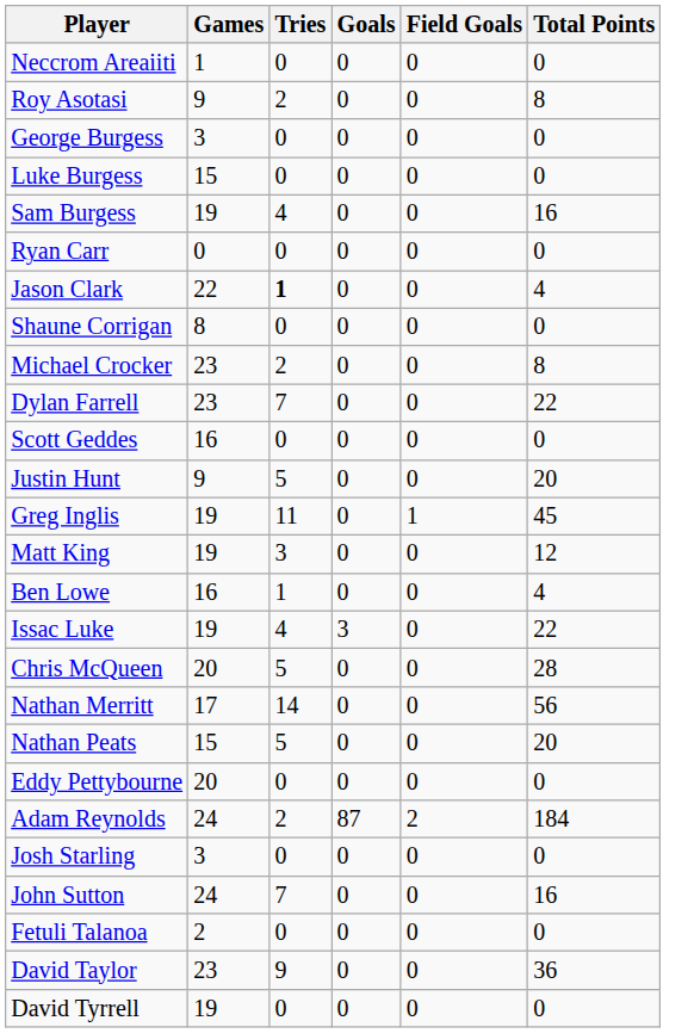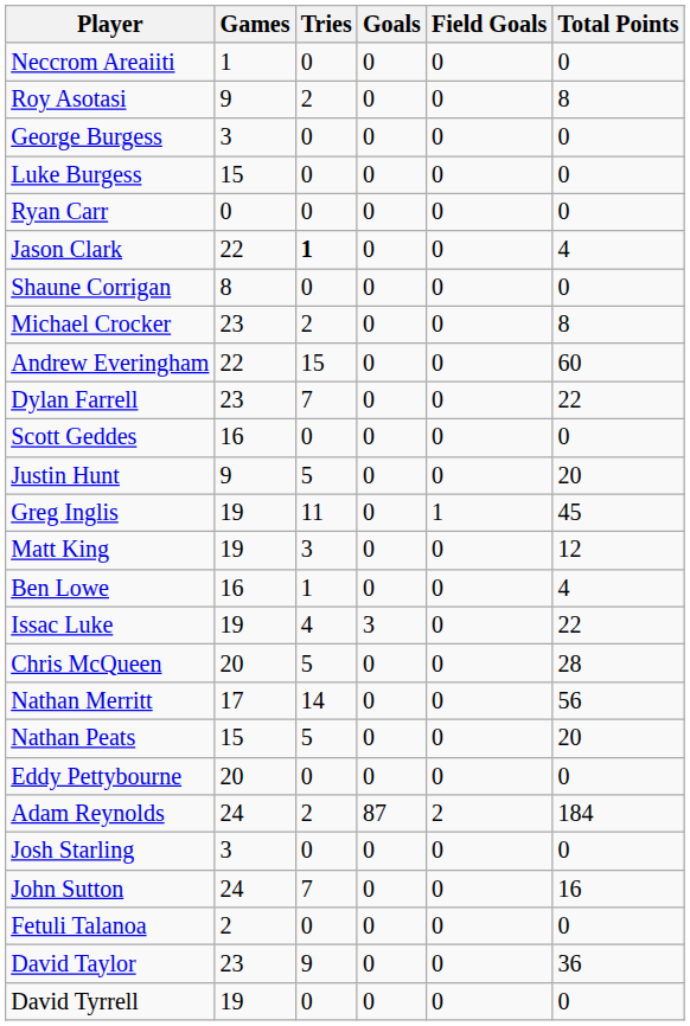 <table class="wikitable sortable">
 <tr>
 <th>Player</th>
 <th>Games</th>
 <th>Tries</th>
 <th>Goals</th>
 <th>Field Goals</th>
 <th>Total Points</th>
 </tr>
 <tr>
 <td><a href='#'>Neccrom Areaiiti</a></td>
 <td>1</td>
 <td>0</td>
 <td>0</td>
 <td>0</td>
 <td>0</td>
 </tr>
 <tr>
 <td><a href='#'>Roy Asotasi</a></td>
 <td>9</td>
 <td>2</td>
 <td>0</td>
 <td>0</td>
 <td>8</td>
 </tr>
 <tr>
 <td><a href='#'>George Burgess</a></td>
 <td>3</td>
 <td>0</td>
 <td>0</td>
 <td>0</td>
 <td>0</td>
 </tr>
 <tr>
 <td><a href='#'>Luke Burgess</a></td>
 <td>15</td>
 <td>0</td>
 <td>0</td>
 <td>0</td>
 <td>0</td>
 </tr>
 <tr>
-<td><a href='#'>Sam Burgess</a></td>
-<td>19</td>
-<td>4</td>
-<td>0</td>
-<td>0</td>
-<td>16</td>
-</tr>
-<tr>
 <td><a href='#'>Ryan Carr</a></td>
 <td>0</td>
 <td>0</td>
 <td>0</td>
 <td>0</td>
 <td>0</td>
 </tr>
 <tr>
 <td><a href='#'>Jason Clark</a></td>
 <td>22</td>
 <td><strong>1</strong></td>
 <td>0</td>
 <td>0</td>
 <td>4</td>
 </tr>
 <tr>
 <td><a href='#'>Shaune Corrigan</a></td>
 <td>8</td>
 <td>0</td>
 <td>0</td>
 <td>0</td>
 <td>0</td>
 </tr>
 <tr>
 <td><a href='#'>Michael Crocker</a></td>
 <td>23</td>
 <td>2</td>
 <td>0</td>
 <td>0</td>
 <td>8</td>
+</tr>
+<tr>
+<td><a href='#'>Andrew Everingham</a></td>
+<td>22</td>
+<td>15</td>
+<td>0</td>
+<td>0</td>
+<td>60</td>
 </tr>
 <tr>
 <td><a href='#'>Dylan Farrell</a></td>
 <td>23</td>
 <td>7</td>
 <td>0</td>
 <td>0</td>
 <td>22</td>
 </tr>
 <tr>
 <td><a href='#'>Scott Geddes</a></td>
 <td>16</td>
 <td>0</td>
 <td>0</td>
 <td>0</td>
 <td>0</td>
 </tr>
 <tr>
 <td><a href='#'>Justin Hunt</a></td>
 <td>9</td>
 <td>5</td>
 <td>0</td>
 <td>0</td>
 <td>20</td>
 </tr>
 <tr>
 <td><a href='#'>Greg Inglis</a></td>
 <td>19</td>
 <td>11</td>
 <td>0</td>
 <td>1</td>
 <td>45</td>
 </tr>
 <tr>
 <td><a href='#'>Matt King</a></td>
 <td>19</td>
 <td>3</td>
 <td>0</td>
 <td>0</td>
 <td>12</td>
 </tr>
 <tr>
 <td><a href='#'>Ben Lowe</a></td>
 <td>16</td>
 <td>1</td>
 <td>0</td>
 <td>0</td>
 <td>4</td>
 </tr>
 <tr>
 <td><a href='#'>Issac Luke</a></td>
 <td>19</td>
 <td>4</td>
 <td>3</td>
 <td>0</td>
 <td>22</td>
 </tr>
 <tr>
 <td><a href='#'>Chris McQueen</a></td>
 <td>20</td>
 <td>5</td>
 <td>0</td>
 <td>0</td>
 <td>28</td>
 </tr>
 <tr>
 <td><a href='#'>Nathan Merritt</a></td>
 <td>17</td>
 <td>14</td>
 <td>0</td>
 <td>0</td>
 <td>56</td>
 </tr>
 <tr>
 <td><a href='#'>Nathan Peats</a></td>
 <td>15</td>
 <td>5</td>
 <td>0</td>
 <td>0</td>
 <td>20</td>
 </tr>
 <tr>
 <td><a href='#'>Eddy Pettybourne</a></td>
 <td>20</td>
 <td>0</td>
 <td>0</td>
 <td>0</td>
 <td>0</td>
 </tr>
 <tr>
 <td><a href='#'>Adam Reynolds</a></td>
 <td>24</td>
 <td>2</td>
 <td>87</td>
 <td>2</td>
 <td>184</td>
 </tr>
 <tr>
 <td><a href='#'>Josh Starling</a></td>
 <td>3</td>
 <td>0</td>
 <td>0</td>
 <td>0</td>
 <td>0</td>
 </tr>
 <tr>
 <td><a href='#'>John Sutton</a></td>
 <td>24</td>
 <td>7</td>
 <td>0</td>
 <td>0</td>
 <td>16</td>
 </tr>
 <tr>
 <td><a href='#'>Fetuli Talanoa</a></td>
 <td>2</td>
 <td>0</td>
 <td>0</td>
 <td>0</td>
 <td>0</td>
 </tr>
 <tr>
 <td><a href='#'>David Taylor</a></td>
 <td>23</td>
 <td>9</td>
 <td>0</td>
 <td>0</td>
 <td>36</td>
 </tr>
 <tr>
 <td>David Tyrrell</td>
 <td>19</td>
 <td>0</td>
 <td>0</td>
 <td>0</td>
 <td>0</td>
 </tr>
 </table>
